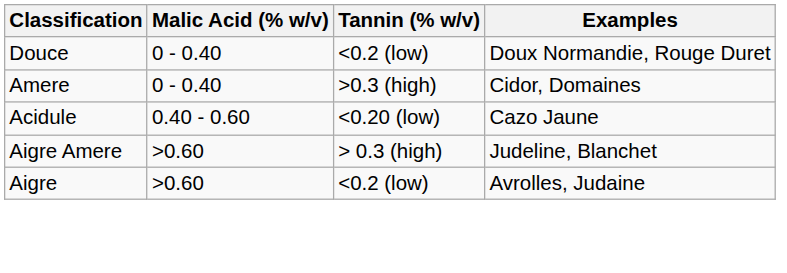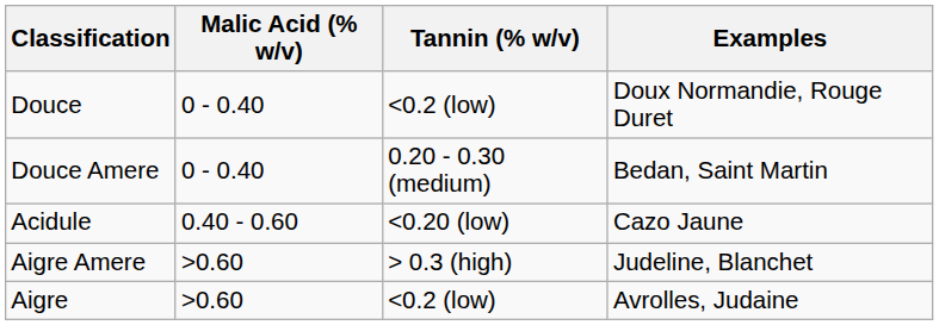 <table class="wikitable">
 <tr>
 <th>Classification</th>
 <th>Malic Acid (% w/v)</th>
 <th>Tannin (% w/v)</th>
 <th>Examples</th>
 </tr>
 <tr>
 <td>Douce</td>
 <td>0 - 0.40</td>
 <td><0.2 (low)</td>
 <td>Doux Normandie, Rouge Duret</td>
 </tr>
 <tr>
-<td>Amere</td>
+<td>Douce Amere</td>
 <td>0 - 0.40</td>
-<td>>0.3 (high)</td>
-<td>Cidor, Domaines</td>
+<td>0.20 - 0.30 (medium)</td>
+<td>Bedan, Saint Martin</td>
 </tr>
 <tr>
 <td>Acidule</td>
 <td>0.40 - 0.60</td>
 <td><0.20 (low)</td>
 <td>Cazo Jaune</td>
 </tr>
 <tr>
 <td>Aigre Amere</td>
 <td>>0.60</td>
 <td>> 0.3 (high)</td>
 <td>Judeline, Blanchet</td>
 </tr>
 <tr>
 <td>Aigre</td>
 <td>>0.60</td>
 <td><0.2 (low)</td>
 <td>Avrolles, Judaine</td>
 </tr>
 </table>
